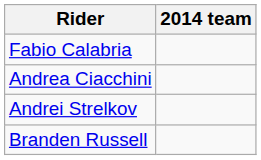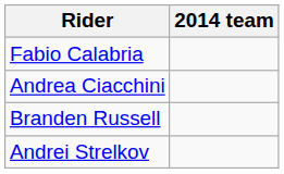 <table class="wikitable">
 <tr>
 <th>Rider</th>
 <th>2014 team</th>
 </tr>
 <tr>
 <td><a href='#'>Fabio Calabria</a></td>
 <td></td>
 </tr>
 <tr>
 <td><a href='#'>Andrea Ciacchini</a></td>
 <td></td>
 </tr>
 <tr>
+<td><a href='#'>Branden Russell</a></td>
+<td></td>
+</tr>
+<tr>
 <td><a href='#'>Andrei Strelkov</a></td>
 <td></td>
 </tr>
-<tr>
-<td><a href='#'>Branden Russell</a></td>
-<td></td>
-</tr>
 </table>
